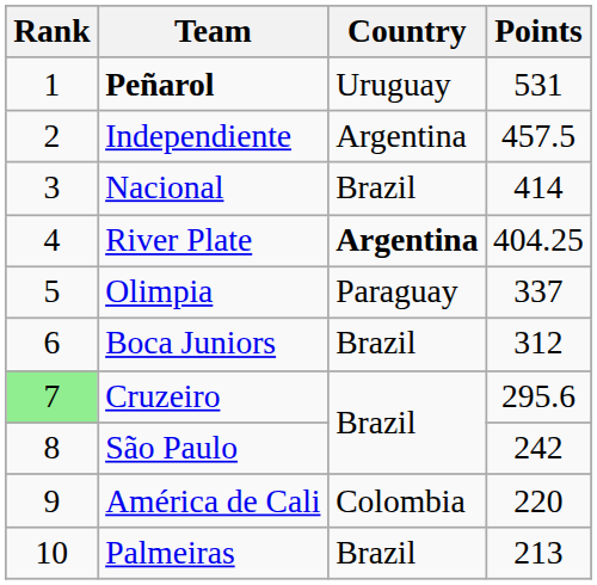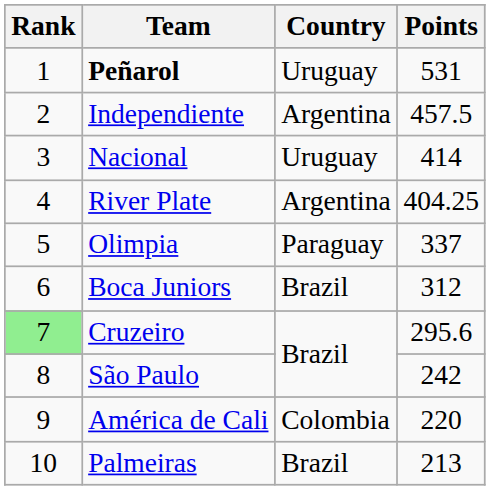 <table class="wikitable sortable">
 <tr>
 <th>Rank</th>
 <th>Team</th>
 <th>Country</th>
 <th>Points</th>
 </tr>
 <tr>
 <td align=center>1</td>
 <td><strong>Peñarol</strong></td>
 <td>Uruguay</td>
 <td align=center>531</td>
 </tr>
 <tr>
 <td align=center>2</td>
 <td><a href='#'>Independiente</a></td>
 <td>Argentina</td>
 <td align=center>457.5</td>
 </tr>
 <tr>
 <td align=center>3</td>
 <td><a href='#'>Nacional</a></td>
-<td>Brazil</td>
+<td>Uruguay</td>
 <td align=center>414</td>
 </tr>
 <tr>
 <td align=center>4</td>
 <td><a href='#'>River Plate</a></td>
-<td><strong>Argentina</strong></td>
+<td>Argentina</td>
 <td align=center>404.25</td>
 </tr>
 <tr>
 <td align=center>5</td>
 <td><a href='#'>Olimpia</a></td>
 <td>Paraguay</td>
 <td align=center>337</td>
 </tr>
 <tr>
 <td align=center>6</td>
 <td><a href='#'>Boca Juniors</a></td>
 <td>Brazil</td>
 <td align=center>312</td>
 </tr>
 <tr>
 <td align=center style="background: lightgreen;">7</td>
 <td><a href='#'>Cruzeiro</a></td>
 <td rowspan="2">Brazil</td>
 <td align=center>295.6</td>
 </tr>
 <tr>
 <td align=center>8</td>
 <td><a href='#'>São Paulo</a></td>
 <td align=center>242</td>
 </tr>
 <tr>
 <td align=center>9</td>
 <td><a href='#'>América de Cali</a></td>
 <td>Colombia</td>
 <td align=center>220</td>
 </tr>
 <tr>
 <td align=center>10</td>
 <td><a href='#'>Palmeiras</a></td>
 <td>Brazil</td>
 <td align=center>213</td>
 </tr>
 </table>
